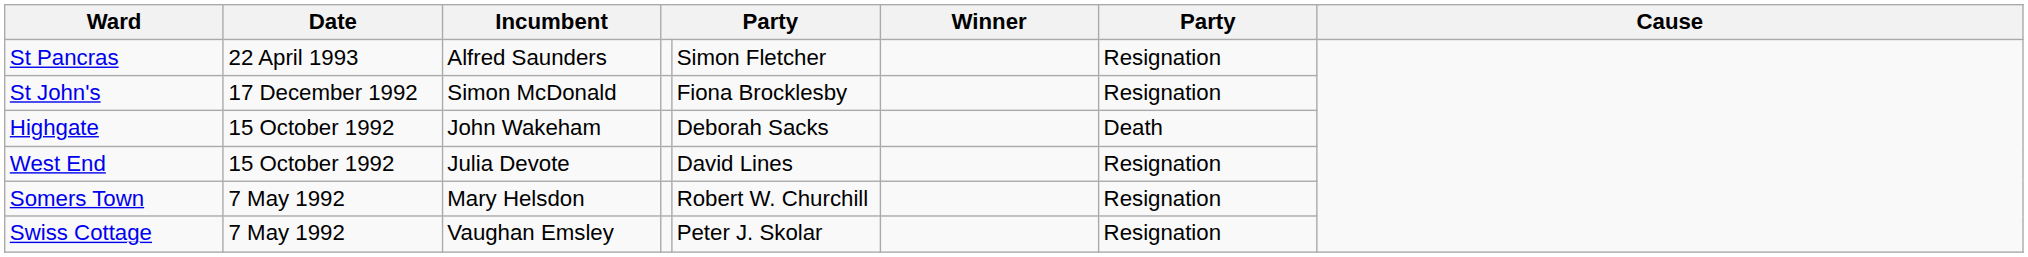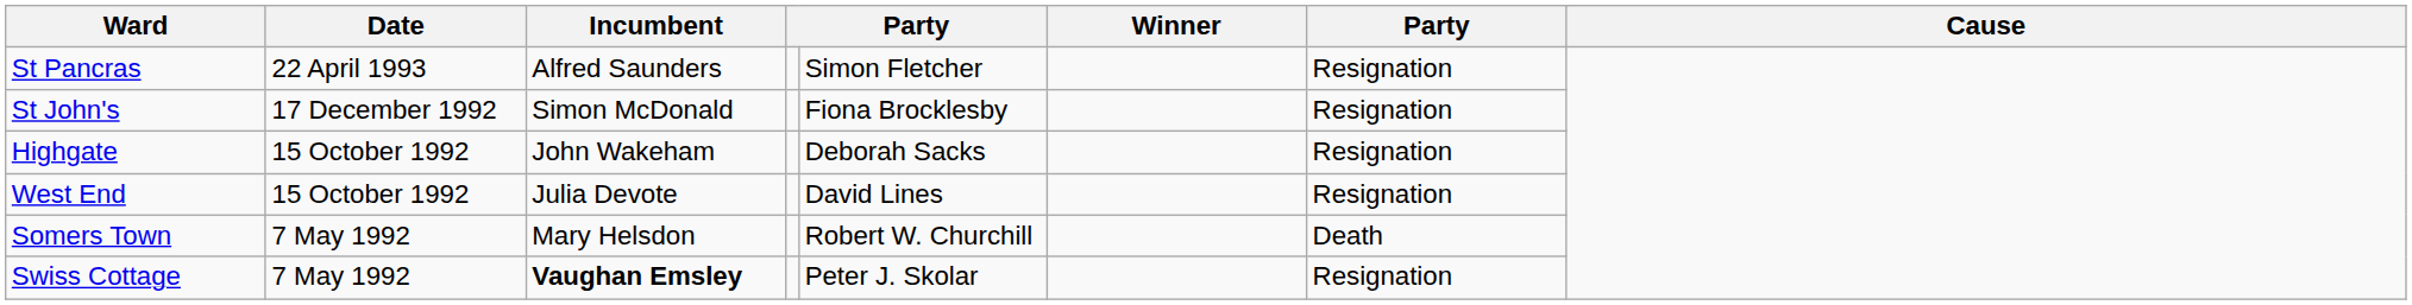 <table class="wikitable">
 <tr>
 <th scope="col" style="width:150px">Ward</th>
 <th scope="col" style="width:150px">Date</th>
 <th scope="col" style="width:150px">Incumbent</th>
 <th scope="col" colspan="2" style="width:150px">Party</th>
 <th scope="col" style="width:150px">Winner</th>
 <th scope="col" colspan="2" style="width:150px">Party</th>
 <th scope="col" style="width:500px">Cause</th>
 </tr>
 <tr>
 <td><a href='#'>St Pancras</a></td>
 <td>22 April 1993</td>
 <td>Alfred Saunders</td>
 <td></td>
 <td>Simon Fletcher</td>
 <td></td>
 <td>Resignation</td>
 </tr>
 <tr>
 <td><a href='#'>St John's</a></td>
 <td>17 December 1992</td>
 <td>Simon McDonald</td>
 <td></td>
 <td>Fiona Brocklesby</td>
 <td></td>
 <td>Resignation</td>
 </tr>
 <tr>
 <td><a href='#'>Highgate</a></td>
 <td>15 October 1992</td>
 <td>John Wakeham</td>
 <td></td>
 <td>Deborah Sacks</td>
 <td></td>
-<td>Death</td>
+<td>Resignation</td>
 </tr>
 <tr>
 <td><a href='#'>West End</a></td>
 <td>15 October 1992</td>
 <td>Julia Devote</td>
 <td></td>
 <td>David Lines</td>
 <td></td>
 <td>Resignation</td>
 </tr>
 <tr>
 <td><a href='#'>Somers Town</a></td>
 <td>7 May 1992</td>
 <td>Mary Helsdon</td>
 <td></td>
 <td>Robert W. Churchill</td>
 <td></td>
-<td>Resignation</td>
+<td>Death</td>
 </tr>
 <tr>
 <td><a href='#'>Swiss Cottage</a></td>
 <td>7 May 1992</td>
-<td>Vaughan Emsley</td>
+<td><strong>Vaughan Emsley</strong></td>
 <td></td>
 <td>Peter J. Skolar</td>
 <td></td>
 <td>Resignation</td>
 </tr>
 </table>
